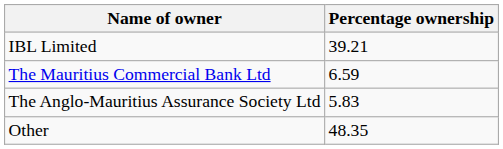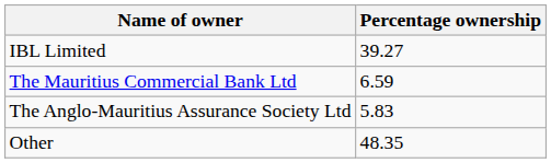 <table class="wikitable sortable">
 <tr>
 <th>Name of owner</th>
 <th>Percentage ownership</th>
 </tr>
 <tr>
 <td>IBL Limited</td>
-<td>39.21</td>
+<td>39.27</td>
 </tr>
 <tr>
 <td><a href='#'>The Mauritius Commercial Bank Ltd</a></td>
 <td>6.59</td>
 </tr>
 <tr>
 <td>The Anglo-Mauritius Assurance Society Ltd</td>
 <td>5.83</td>
 </tr>
 <tr>
 <td>Other</td>
 <td>48.35</td>
 </tr>
 </table>
